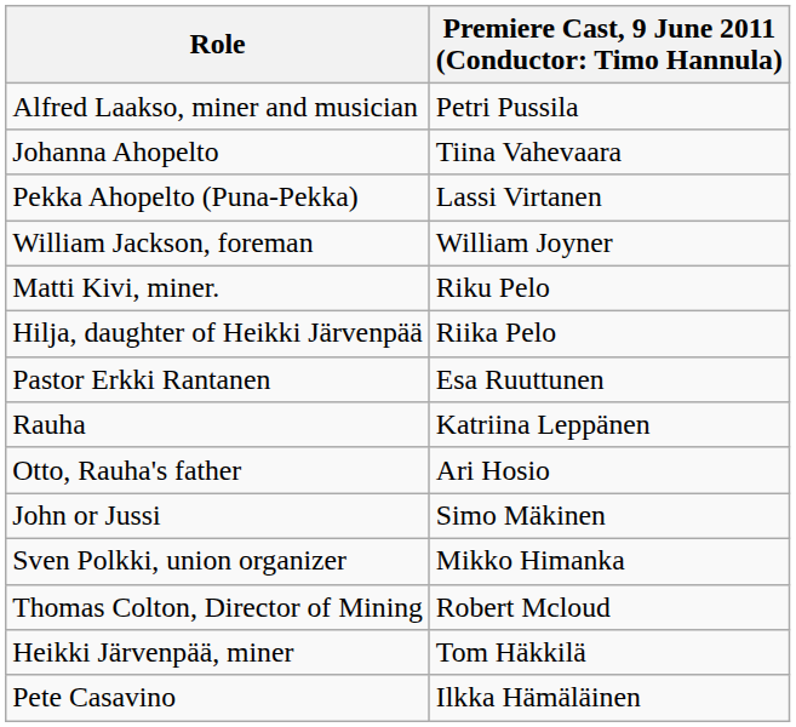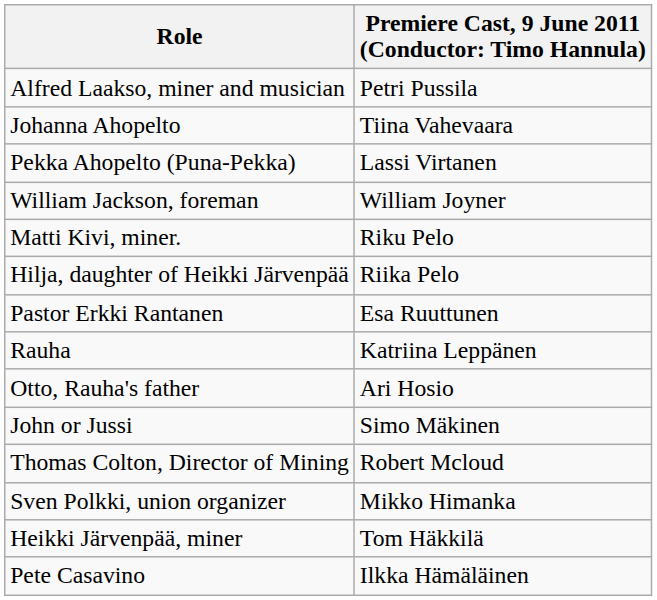 <table class="wikitable">
 <tr>
 <th>Role</th>
 <th>Premiere Cast, 9 June 2011<br>(Conductor: Timo Hannula)</th>
 </tr>
 <tr>
 <td>Alfred Laakso, miner and musician</td>
 <td>Petri Pussila</td>
 </tr>
 <tr>
 <td>Johanna Ahopelto</td>
 <td>Tiina Vahevaara</td>
 </tr>
 <tr>
 <td>Pekka Ahopelto (Puna-Pekka)</td>
 <td>Lassi Virtanen</td>
 </tr>
 <tr>
 <td>William Jackson, foreman</td>
 <td>William Joyner</td>
 </tr>
 <tr>
 <td>Matti Kivi, miner.</td>
 <td>Riku Pelo</td>
 </tr>
 <tr>
 <td>Hilja, daughter of Heikki Järvenpää</td>
 <td>Riika Pelo</td>
 </tr>
 <tr>
 <td>Pastor Erkki Rantanen</td>
 <td>Esa Ruuttunen</td>
 </tr>
 <tr>
 <td>Rauha</td>
 <td>Katriina Leppänen</td>
 </tr>
 <tr>
 <td>Otto, Rauha's father</td>
 <td>Ari Hosio</td>
 </tr>
 <tr>
 <td>John or Jussi</td>
 <td>Simo Mäkinen</td>
 </tr>
 <tr>
+<td>Thomas Colton, Director of Mining</td>
+<td>Robert Mcloud</td>
+</tr>
+<tr>
 <td>Sven Polkki, union organizer</td>
 <td>Mikko Himanka</td>
-</tr>
-<tr>
-<td>Thomas Colton, Director of Mining</td>
-<td>Robert Mcloud</td>
 </tr>
 <tr>
 <td>Heikki Järvenpää, miner</td>
 <td>Tom Häkkilä</td>
 </tr>
 <tr>
 <td>Pete Casavino</td>
 <td>Ilkka Hämäläinen</td>
 </tr>
 </table>
